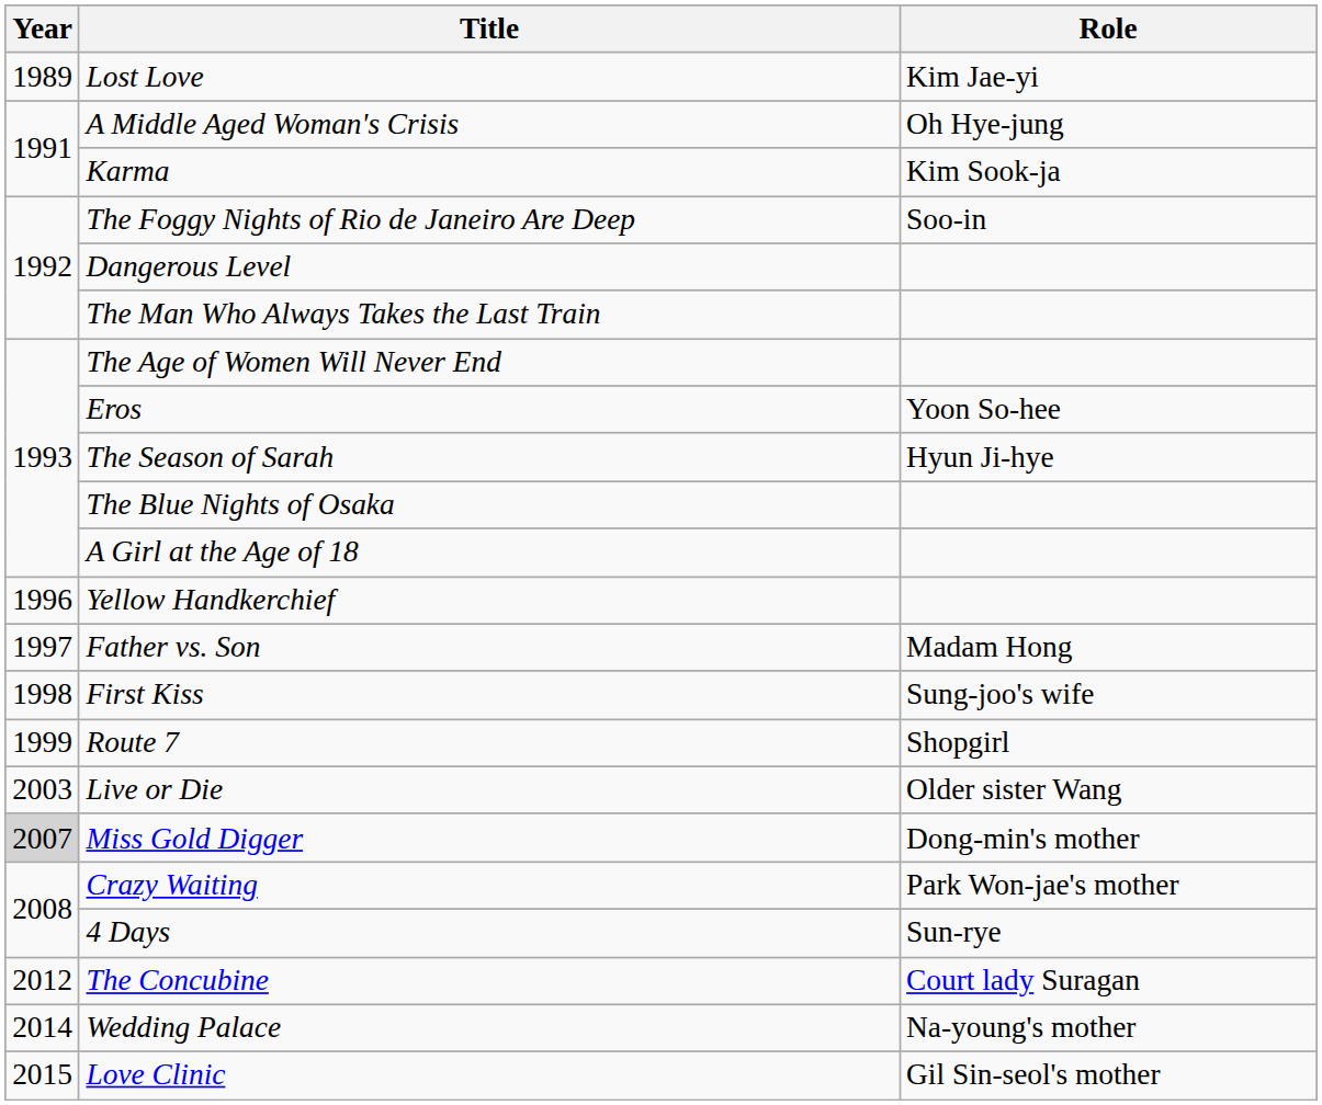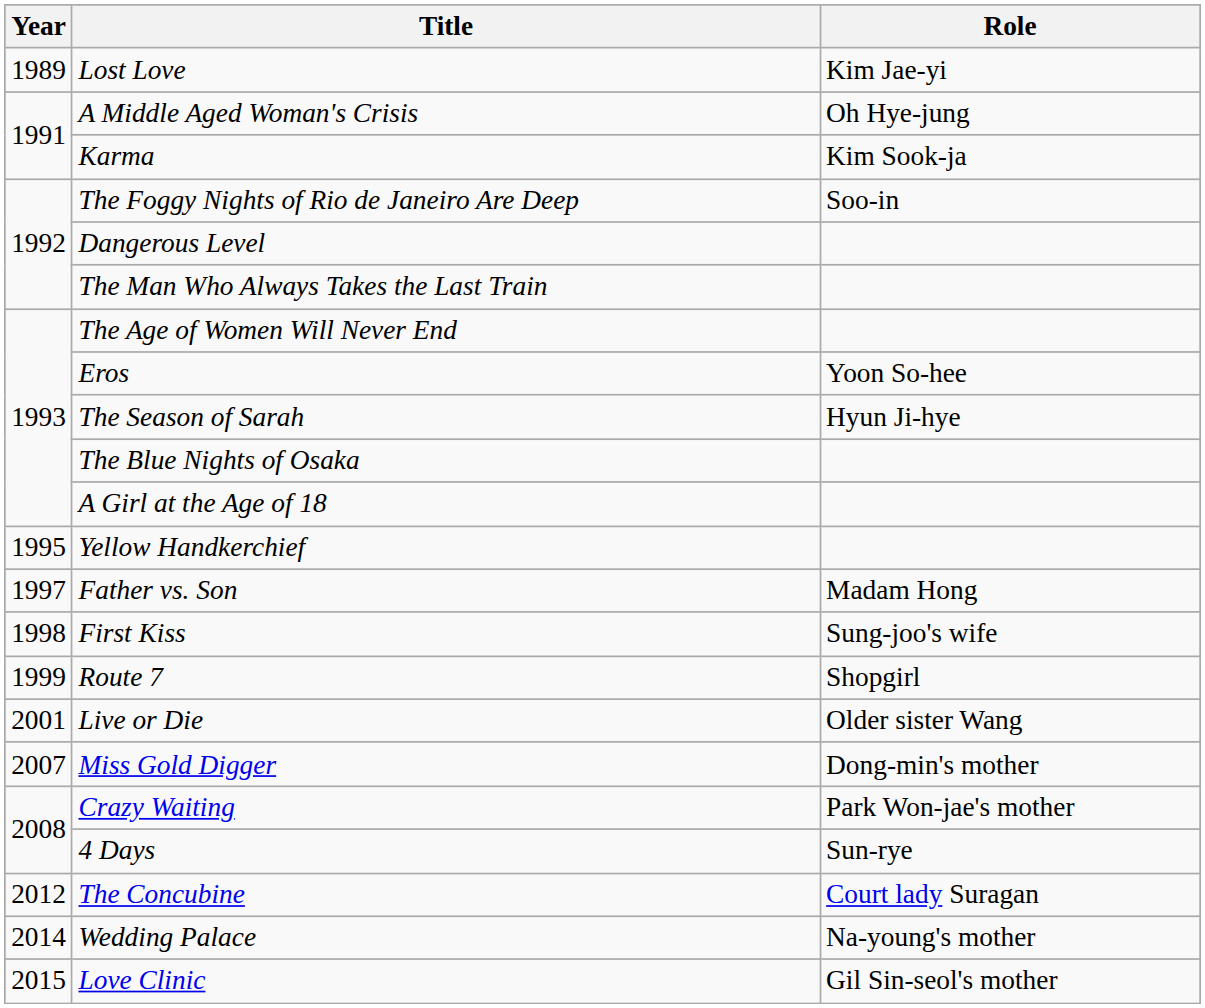 <table class="wikitable" style="width:700px">
 <tr>
 <th width=10>Year</th>
 <th>Title</th>
 <th>Role</th>
 </tr>
 <tr>
 <td>1989</td>
 <td><em>Lost Love</em> </td>
 <td>Kim Jae-yi</td>
 </tr>
 <tr>
 <td rowspan=2>1991</td>
 <td><em>A Middle Aged Woman's Crisis</em></td>
 <td>Oh Hye-jung</td>
 </tr>
 <tr>
 <td><em>Karma</em></td>
 <td>Kim Sook-ja</td>
 </tr>
 <tr>
 <td rowspan=3>1992</td>
 <td><em>The Foggy Nights of Rio de Janeiro Are Deep</em></td>
 <td>Soo-in</td>
 </tr>
 <tr>
 <td><em>Dangerous Level</em></td>
 <td></td>
 </tr>
 <tr>
 <td><em>The Man Who Always Takes the Last Train</em></td>
 <td></td>
 </tr>
 <tr>
 <td rowspan=5>1993</td>
 <td><em>The Age of Women Will Never End</em></td>
 <td></td>
 </tr>
 <tr>
 <td><em>Eros</em></td>
 <td>Yoon So-hee</td>
 </tr>
 <tr>
 <td><em>The Season of Sarah</em></td>
 <td>Hyun Ji-hye</td>
 </tr>
 <tr>
 <td><em>The Blue Nights of Osaka</em></td>
 <td></td>
 </tr>
 <tr>
 <td><em>A Girl at the Age of 18</em></td>
 <td></td>
 </tr>
 <tr>
-<td>1996</td>
+<td>1995</td>
 <td><em>Yellow Handkerchief</em></td>
 <td></td>
 </tr>
 <tr>
 <td>1997</td>
 <td><em>Father vs. Son</em></td>
 <td>Madam Hong</td>
 </tr>
 <tr>
 <td>1998</td>
 <td><em>First Kiss</em></td>
 <td>Sung-joo's wife</td>
 </tr>
 <tr>
 <td>1999</td>
 <td><em>Route 7</em></td>
 <td>Shopgirl</td>
 </tr>
 <tr>
-<td>2003</td>
+<td>2001</td>
 <td><em>Live or Die</em></td>
 <td>Older sister Wang</td>
 </tr>
 <tr>
-<td style="background: lightgrey;">2007</td>
+<td>2007</td>
 <td><em><a href='#'>Miss Gold Digger</a></em></td>
 <td>Dong-min's mother</td>
 </tr>
 <tr>
 <td rowspan=2>2008</td>
 <td><em><a href='#'>Crazy Waiting</a></em></td>
 <td>Park Won-jae's mother</td>
 </tr>
 <tr>
 <td><em>4 Days</em></td>
 <td>Sun-rye</td>
 </tr>
 <tr>
 <td>2012</td>
 <td><em><a href='#'>The Concubine</a></em></td>
 <td><a href='#'>Court lady</a> Suragan</td>
 </tr>
 <tr>
 <td>2014</td>
 <td><em>Wedding Palace</em></td>
 <td>Na-young's mother</td>
 </tr>
 <tr>
 <td>2015</td>
 <td><em><a href='#'>Love Clinic</a></em></td>
 <td>Gil Sin-seol's mother</td>
 </tr>
 </table>
